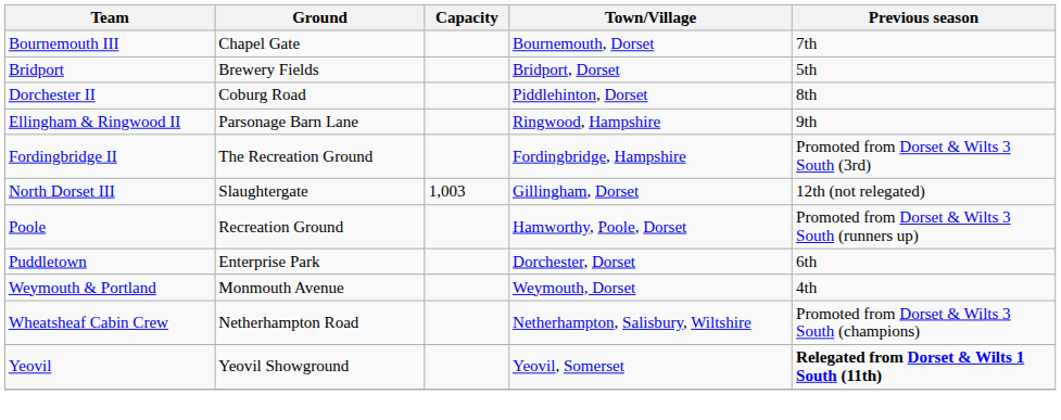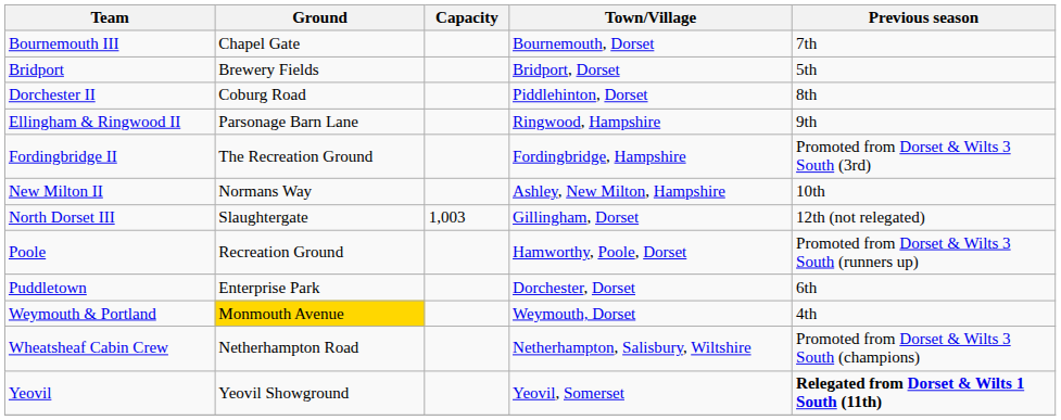 <table class="wikitable sortable" width=65%>
 <tr>
 <th width=20%>Team</th>
 <th width=20%>Ground</th>
 <th width=8%>Capacity</th>
 <th width=27%>Town/Village</th>
 <th width=25%>Previous season</th>
 </tr>
 <tr>
 <td><a href='#'>Bournemouth III</a></td>
 <td>Chapel Gate</td>
 <td></td>
 <td><a href='#'>Bournemouth</a>, <a href='#'>Dorset</a></td>
 <td>7th</td>
 </tr>
 <tr>
 <td><a href='#'>Bridport</a></td>
 <td>Brewery Fields</td>
 <td></td>
 <td><a href='#'>Bridport</a>, <a href='#'>Dorset</a></td>
 <td>5th</td>
 </tr>
 <tr>
 <td><a href='#'>Dorchester II</a></td>
 <td>Coburg Road</td>
 <td></td>
 <td><a href='#'>Piddlehinton</a>, <a href='#'>Dorset</a></td>
 <td>8th</td>
 </tr>
 <tr>
 <td><a href='#'>Ellingham & Ringwood II</a></td>
 <td>Parsonage Barn Lane</td>
 <td></td>
 <td><a href='#'>Ringwood</a>, <a href='#'>Hampshire</a></td>
 <td>9th</td>
 </tr>
 <tr>
 <td><a href='#'>Fordingbridge II</a></td>
 <td>The Recreation Ground</td>
 <td></td>
 <td><a href='#'>Fordingbridge</a>, <a href='#'>Hampshire</a></td>
 <td>Promoted from <a href='#'>Dorset & Wilts 3 South</a> (3rd)</td>
 </tr>
 <tr>
+<td><a href='#'>New Milton II</a></td>
+<td>Normans Way</td>
+<td></td>
+<td><a href='#'>Ashley</a>, <a href='#'>New Milton</a>, <a href='#'>Hampshire</a></td>
+<td>10th</td>
+</tr>
+<tr>
 <td><a href='#'>North Dorset III</a></td>
 <td>Slaughtergate</td>
 <td>1,003</td>
 <td><a href='#'>Gillingham</a>, <a href='#'>Dorset</a></td>
 <td>12th (not relegated)</td>
 </tr>
 <tr>
 <td><a href='#'>Poole</a></td>
 <td>Recreation Ground</td>
 <td></td>
 <td><a href='#'>Hamworthy</a>, <a href='#'>Poole</a>, <a href='#'>Dorset</a></td>
 <td>Promoted from <a href='#'>Dorset & Wilts 3 South</a> (runners up)</td>
 </tr>
 <tr>
 <td><a href='#'>Puddletown</a></td>
 <td>Enterprise Park</td>
 <td></td>
 <td><a href='#'>Dorchester</a>, <a href='#'>Dorset</a></td>
 <td>6th</td>
 </tr>
 <tr>
 <td><a href='#'>Weymouth & Portland</a></td>
-<td>Monmouth Avenue</td>
+<td style="background: gold;">Monmouth Avenue</td>
 <td></td>
 <td><a href='#'>Weymouth, Dorset</a></td>
 <td>4th</td>
 </tr>
 <tr>
 <td><a href='#'>Wheatsheaf Cabin Crew</a></td>
 <td>Netherhampton Road</td>
 <td></td>
 <td><a href='#'>Netherhampton</a>, <a href='#'>Salisbury</a>, <a href='#'>Wiltshire</a></td>
 <td>Promoted from <a href='#'>Dorset & Wilts 3 South</a> (champions)</td>
 </tr>
 <tr>
 <td><a href='#'>Yeovil</a></td>
 <td>Yeovil Showground</td>
 <td></td>
 <td><a href='#'>Yeovil</a>, <a href='#'>Somerset</a></td>
 <td><strong>Relegated from <a href='#'>Dorset & Wilts 1 South</a> (11th)</strong></td>
 </tr>
 <tr>
 </tr>
 </table>
